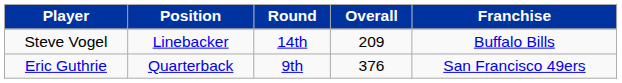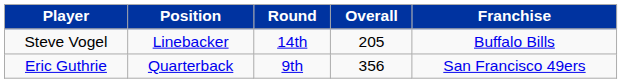 <table class="wikitable" width="50%">
 <tr align="center"  style="background:#0033A0;color:white;"   >
 <td><strong>Player</strong></td>
 <td><strong>Position</strong></td>
 <td><strong>Round</strong></td>
 <td><strong>Overall</strong></td>
 <td><strong>Franchise</strong></td>
 </tr>
 <tr align="center" bgcolor="">
 <td>Steve Vogel</td>
 <td><a href='#'>Linebacker</a></td>
 <td><a href='#'>14th</a></td>
-<td>209</td>
+<td>205</td>
 <td><a href='#'>Buffalo Bills</a></td>
 </tr>
 <tr align="center" bgcolor="">
 <td><a href='#'>Eric Guthrie</a></td>
 <td><a href='#'>Quarterback</a></td>
 <td><a href='#'>9th</a></td>
-<td>376</td>
+<td>356</td>
 <td><a href='#'>San Francisco 49ers</a></td>
 </tr>
 </table>
